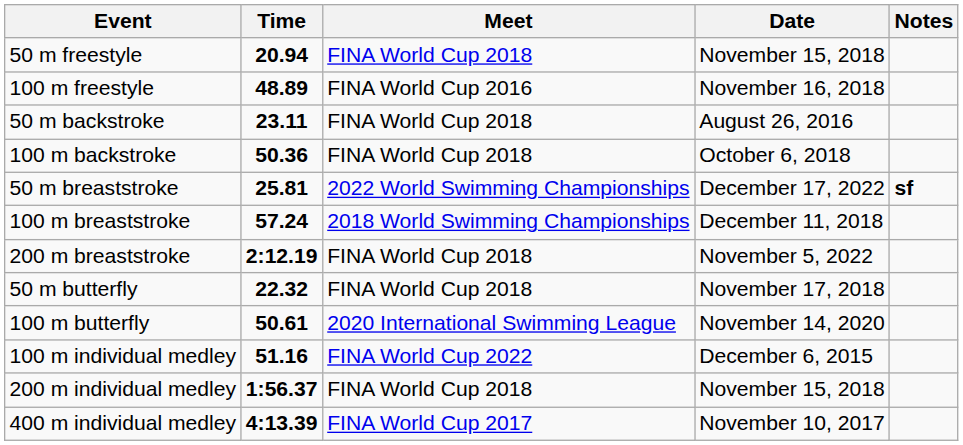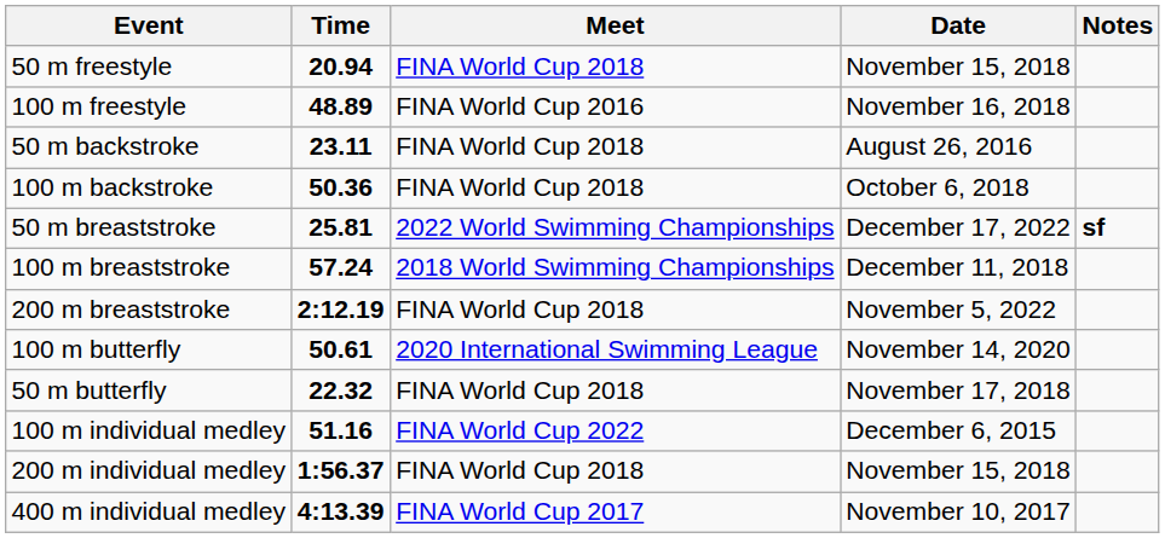 <table class="wikitable">
 <tr>
 <th>Event</th>
 <th>Time</th>
 <th>Meet</th>
 <th>Date</th>
 <th>Notes</th>
 </tr>
 <tr>
 <td>50 m freestyle</td>
 <td style="text-align:center;"><strong>20.94</strong></td>
 <td><a href='#'>FINA World Cup 2018</a></td>
 <td>November 15, 2018</td>
 <td></td>
 </tr>
 <tr>
 <td>100 m freestyle</td>
 <td style="text-align:center;"><strong>48.89</strong></td>
 <td>FINA World Cup 2016</td>
 <td>November 16, 2018</td>
 <td></td>
 </tr>
 <tr>
 <td>50 m backstroke</td>
 <td style="text-align:center;"><strong>23.11</strong></td>
 <td>FINA World Cup 2018</td>
 <td>August 26, 2016</td>
 <td></td>
 </tr>
 <tr>
 <td>100 m backstroke</td>
 <td style="text-align:center;"><strong>50.36</strong></td>
 <td>FINA World Cup 2018</td>
 <td>October 6, 2018</td>
 <td></td>
 </tr>
 <tr>
 <td>50 m breaststroke</td>
 <td style="text-align:center;"><strong>25.81</strong></td>
 <td><a href='#'>2022 World Swimming Championships</a></td>
 <td>December 17, 2022</td>
 <td><strong>sf</strong></td>
 </tr>
 <tr>
 <td>100 m breaststroke</td>
 <td style="text-align:center;"><strong>57.24</strong></td>
 <td><a href='#'>2018 World Swimming Championships</a></td>
 <td>December 11, 2018</td>
 <td></td>
 </tr>
 <tr>
 <td>200 m breaststroke</td>
 <td style="text-align:center;"><strong>2:12.19</strong></td>
 <td>FINA World Cup 2018</td>
 <td>November 5, 2022</td>
 <td></td>
 </tr>
 <tr>
+<td>100 m butterfly</td>
+<td style="text-align:center;"><strong>50.61</strong></td>
+<td><a href='#'>2020 International Swimming League</a></td>
+<td>November 14, 2020</td>
+<td></td>
+</tr>
+<tr>
 <td>50 m butterfly</td>
 <td style="text-align:center;"><strong>22.32</strong></td>
 <td>FINA World Cup 2018</td>
 <td>November 17, 2018</td>
-<td></td>
-</tr>
-<tr>
-<td>100 m butterfly</td>
-<td style="text-align:center;"><strong>50.61</strong></td>
-<td><a href='#'>2020 International Swimming League</a></td>
-<td>November 14, 2020</td>
 <td></td>
 </tr>
 <tr>
 <td>100 m individual medley</td>
 <td style="text-align:center;"><strong>51.16</strong></td>
 <td><a href='#'>FINA World Cup 2022</a></td>
 <td>December 6, 2015</td>
 <td></td>
 </tr>
 <tr>
 <td>200 m individual medley</td>
 <td style="text-align:center;"><strong>1:56.37</strong></td>
 <td>FINA World Cup 2018</td>
 <td>November 15, 2018</td>
 <td></td>
 </tr>
 <tr>
 <td>400 m individual medley</td>
 <td style="text-align:center;"><strong>4:13.39</strong></td>
 <td><a href='#'>FINA World Cup 2017</a></td>
 <td>November 10, 2017</td>
 <td></td>
 </tr>
 </table>
